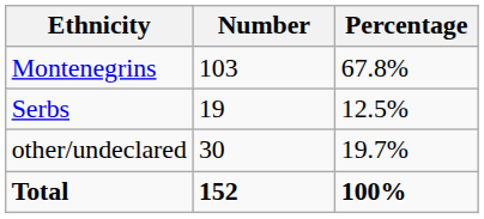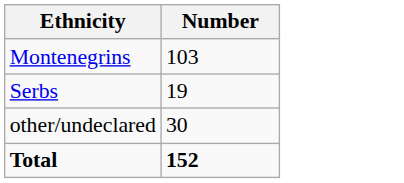 <table class="wikitable">
 <tr>
 <th width="100px">Ethnicity</th>
 <th width="80px">Number</th>
-<th width="80px">Percentage</th>
 </tr>
 <tr>
 <td><a href='#'>Montenegrins</a></td>
 <td>103</td>
-<td>67.8%</td>
 </tr>
 <tr>
 <td><a href='#'>Serbs</a></td>
 <td>19</td>
-<td>12.5%</td>
 </tr>
 <tr>
 <td>other/undeclared</td>
 <td>30</td>
-<td>19.7%</td>
 </tr>
 <tr>
 <td><strong>Total</strong></td>
 <td><strong>152</strong></td>
-<td><strong>100%</strong></td>
 </tr>
 </table>
